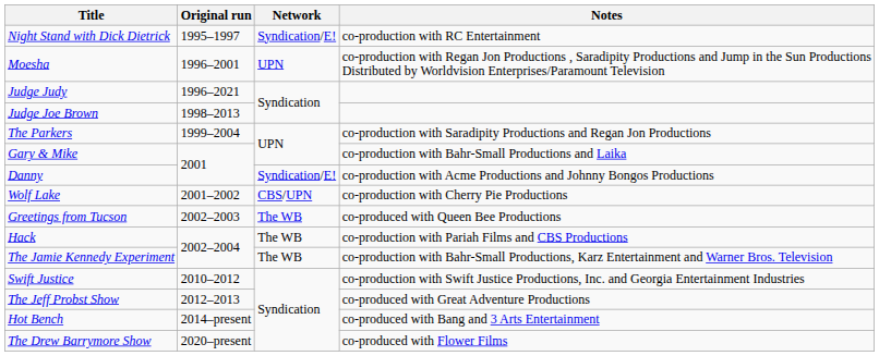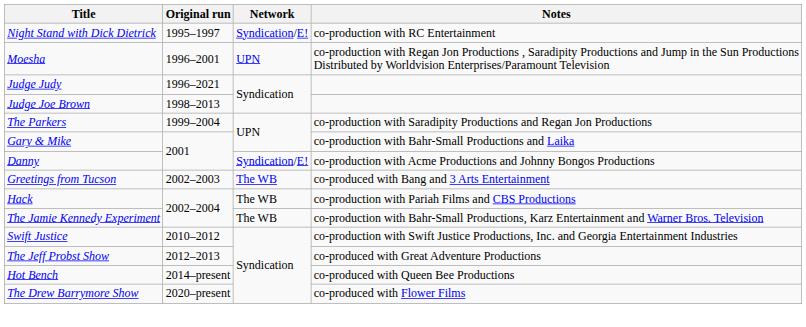 <table class="wikitable sortable">
 <tr>
 <th>Title</th>
 <th>Original run</th>
 <th>Network</th>
 <th>Notes</th>
 </tr>
 <tr>
 <td><em><a href='#'>Night Stand with Dick Dietrick</a></em></td>
 <td>1995–1997</td>
 <td><a href='#'>Syndication</a>/<a href='#'>E!</a></td>
 <td>co-production with RC Entertainment</td>
 </tr>
 <tr>
 <td><em><a href='#'>Moesha</a></em></td>
 <td>1996–2001</td>
 <td><a href='#'>UPN</a></td>
 <td>co-production with Regan Jon Productions , Saradipity Productions  and Jump in the Sun Productions <br>Distributed by Worldvision Enterprises/Paramount Television</td>
 </tr>
 <tr>
 <td><em><a href='#'>Judge Judy</a></em></td>
 <td>1996–2021</td>
 <td rowspan="2">Syndication</td>
 <td></td>
 </tr>
 <tr>
 <td><em><a href='#'>Judge Joe Brown</a></em></td>
 <td>1998–2013</td>
 <td></td>
 </tr>
 <tr>
 <td><em><a href='#'>The Parkers</a></em></td>
 <td>1999–2004</td>
 <td rowspan="2">UPN</td>
 <td>co-production with Saradipity Productions and Regan Jon Productions </td>
 </tr>
 <tr>
 <td><em><a href='#'>Gary & Mike</a></em></td>
 <td rowspan="2">2001</td>
 <td>co-production with Bahr-Small Productions and <a href='#'>Laika</a></td>
 </tr>
 <tr>
 <td><em><a href='#'>Danny</a></em></td>
 <td><a href='#'>Syndication</a>/<a href='#'>E!</a></td>
 <td>co-production with Acme Productions and Johnny Bongos Productions</td>
 </tr>
 <tr>
-<td><em><a href='#'>Wolf Lake</a></em></td>
-<td>2001–2002</td>
-<td><a href='#'>CBS</a>/<a href='#'>UPN</a></td>
-<td>co-production with Cherry Pie Productions</td>
-</tr>
-<tr>
 <td><em><a href='#'>Greetings from Tucson</a></em></td>
 <td>2002–2003</td>
 <td><a href='#'>The WB</a></td>
-<td>co-produced with Queen Bee Productions</td>
+<td>co-produced with Bang and <a href='#'>3 Arts Entertainment</a></td>
 </tr>
 <tr>
 <td><em><a href='#'>Hack</a></em></td>
 <td rowspan="2">2002–2004</td>
 <td>The WB</td>
 <td>co-production with Pariah Films and <a href='#'>CBS Productions</a></td>
 </tr>
 <tr>
 <td><em><a href='#'>The Jamie Kennedy Experiment</a></em></td>
 <td>The WB</td>
 <td>co-production with Bahr-Small Productions, Karz Entertainment and <a href='#'>Warner Bros. Television</a></td>
 </tr>
 <tr>
 <td><em><a href='#'>Swift Justice</a></em></td>
 <td>2010–2012</td>
 <td rowspan="4">Syndication</td>
 <td>co-production with Swift Justice Productions, Inc. and Georgia Entertainment Industries </td>
 </tr>
 <tr>
 <td><em><a href='#'>The Jeff Probst Show</a></em></td>
 <td>2012–2013</td>
 <td>co-produced with Great Adventure Productions</td>
 </tr>
 <tr>
 <td><em><a href='#'>Hot Bench</a></em></td>
 <td>2014–present</td>
-<td>co-produced with Bang and <a href='#'>3 Arts Entertainment</a></td>
+<td>co-produced with Queen Bee Productions</td>
 </tr>
 <tr>
 <td><em><a href='#'>The Drew Barrymore Show</a></em></td>
 <td>2020–present</td>
 <td>co-produced with <a href='#'>Flower Films</a></td>
 </tr>
 </table>
